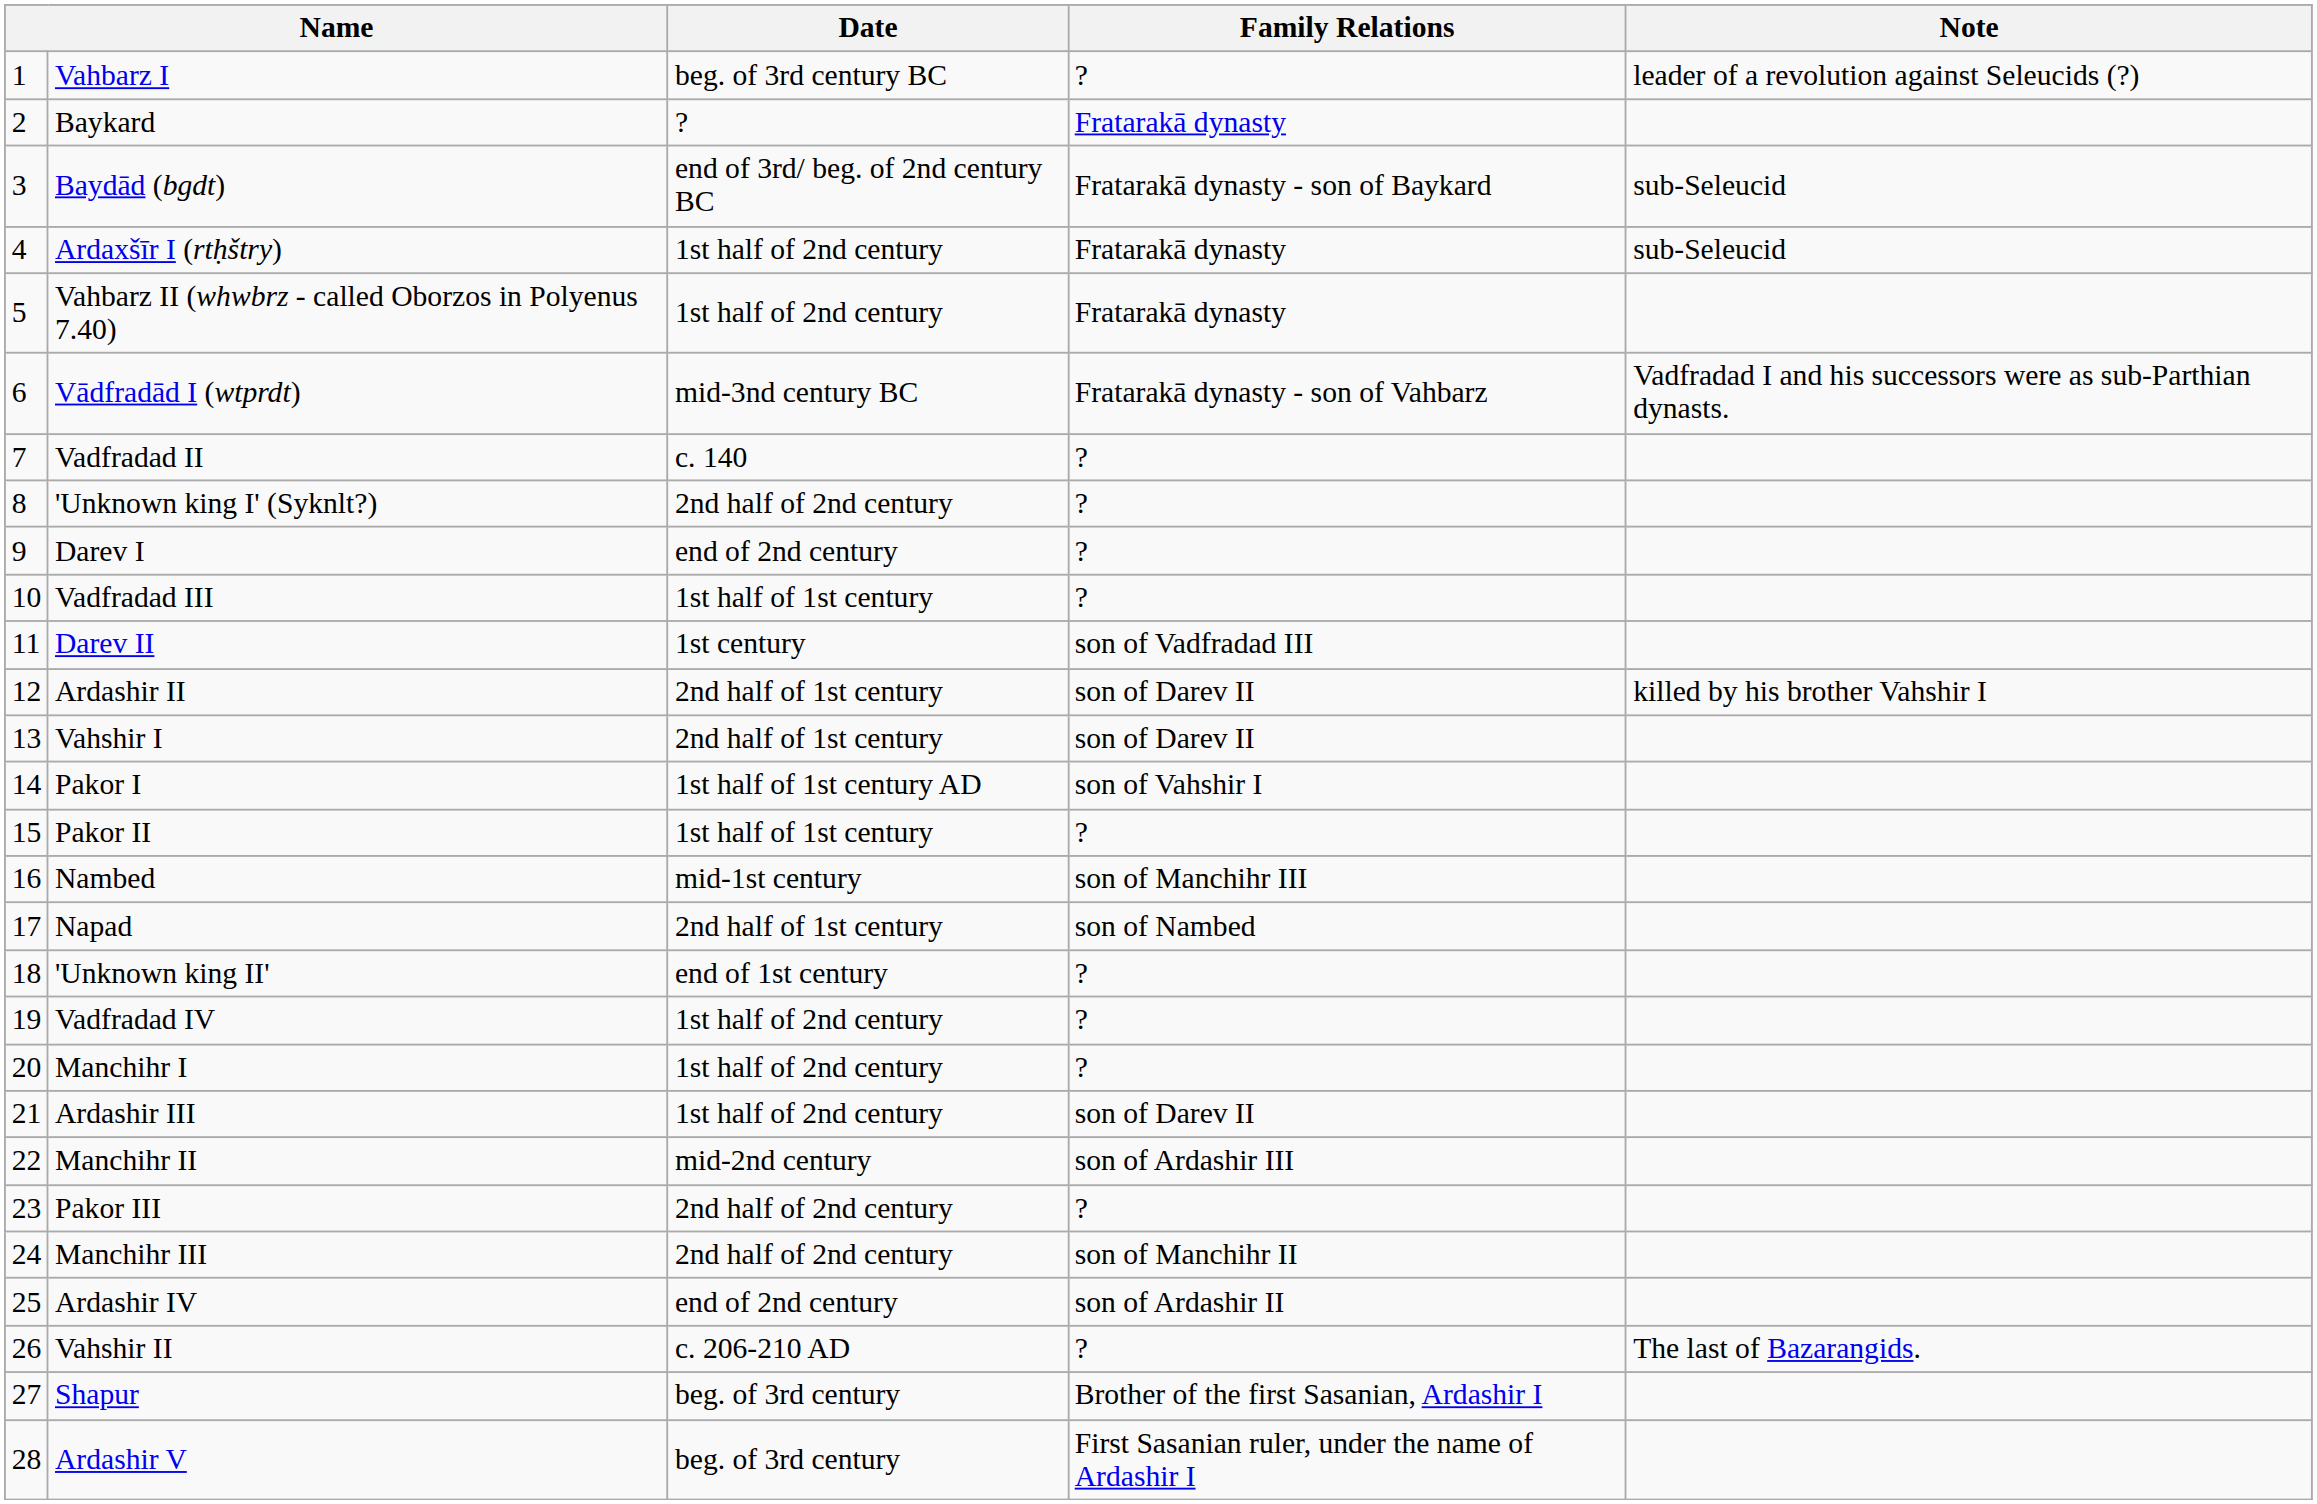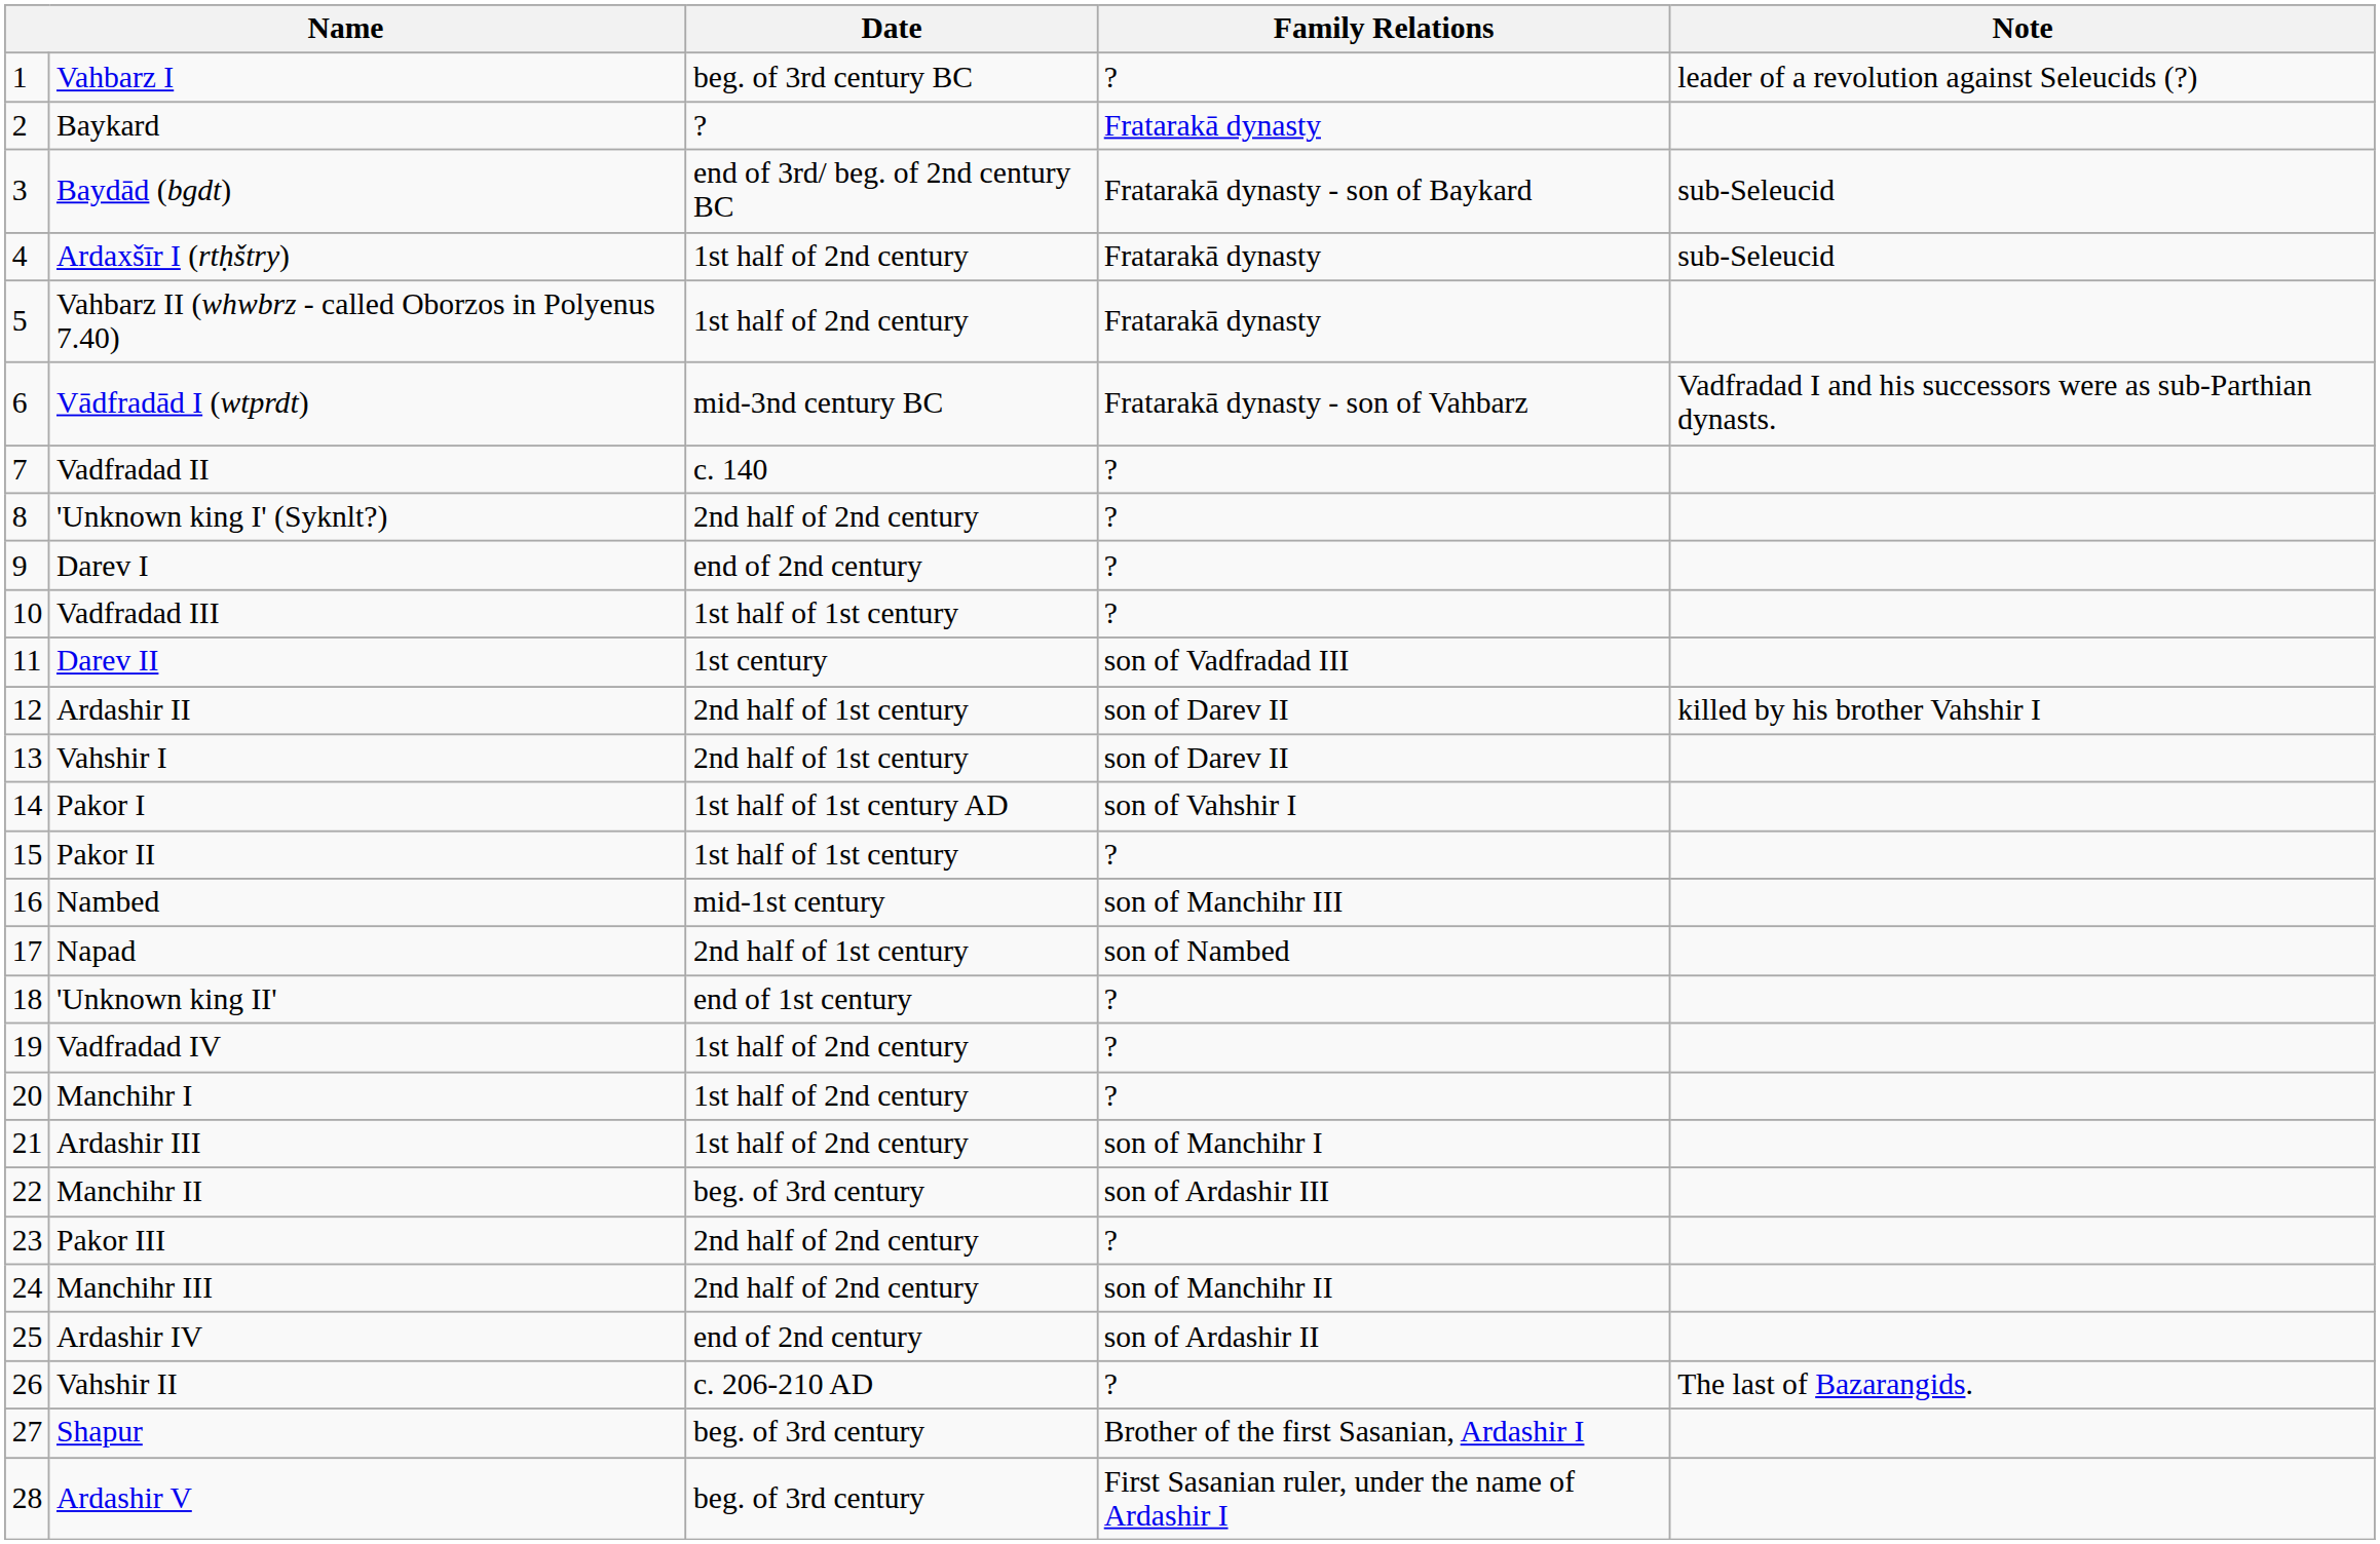 <table class="wikitable">
 <tr>
 <th colspan=2>Name</th>
 <th>Date</th>
 <th>Family Relations</th>
 <th>Note</th>
 </tr>
 <tr>
 <td>1</td>
 <td><a href='#'>Vahbarz I</a></td>
 <td>beg. of 3rd century BC</td>
 <td>?</td>
 <td>leader of a revolution against Seleucids (?)</td>
 </tr>
 <tr>
 <td>2</td>
 <td>Baykard</td>
 <td>?</td>
 <td><a href='#'>Fratarakā dynasty</a></td>
 <td></td>
 </tr>
 <tr>
 <td>3</td>
 <td><a href='#'>Baydād</a> (<em>bgdt</em>)</td>
 <td>end of 3rd/ beg. of 2nd century BC</td>
 <td>Fratarakā dynasty - son of Baykard</td>
 <td>sub-Seleucid</td>
 </tr>
 <tr>
 <td>4</td>
 <td><a href='#'>Ardaxšīr I</a> (<em>rtḥštry</em>)</td>
 <td>1st half of 2nd century</td>
 <td>Fratarakā dynasty</td>
 <td>sub-Seleucid</td>
 </tr>
 <tr>
 <td>5</td>
 <td>Vahbarz II (<em>whwbrz</em> - called Oborzos in Polyenus 7.40)</td>
 <td>1st half of 2nd century</td>
 <td>Fratarakā dynasty</td>
 <td></td>
 </tr>
 <tr>
 <td>6</td>
 <td><a href='#'>Vādfradād I</a> (<em>wtprdt</em>)</td>
 <td>mid-3nd century BC</td>
 <td>Fratarakā dynasty - son of Vahbarz</td>
 <td>Vadfradad I and his successors were as sub-Parthian dynasts.</td>
 </tr>
 <tr>
 <td>7</td>
 <td>Vadfradad II</td>
 <td>c. 140</td>
 <td>?</td>
 <td></td>
 </tr>
 <tr>
 <td>8</td>
 <td>'Unknown king I' (Syknlt?)</td>
 <td>2nd half of 2nd century</td>
 <td>?</td>
 <td></td>
 </tr>
 <tr>
 <td>9</td>
 <td>Darev I</td>
 <td>end of 2nd century</td>
 <td>?</td>
 <td></td>
 </tr>
 <tr>
 <td>10</td>
 <td>Vadfradad III</td>
 <td>1st half of 1st century</td>
 <td>?</td>
 <td></td>
 </tr>
 <tr>
 <td>11</td>
 <td><a href='#'>Darev II</a></td>
 <td>1st century</td>
 <td>son of Vadfradad III</td>
 <td></td>
 </tr>
 <tr>
 <td>12</td>
 <td>Ardashir II</td>
 <td>2nd half of 1st century</td>
 <td>son of Darev II</td>
 <td>killed by his brother Vahshir I</td>
 </tr>
 <tr>
 <td>13</td>
 <td>Vahshir I</td>
 <td>2nd half of 1st century</td>
 <td>son of Darev II</td>
 <td></td>
 </tr>
 <tr>
 <td>14</td>
 <td>Pakor I</td>
 <td>1st half of 1st century AD</td>
 <td>son of Vahshir I</td>
 <td></td>
 </tr>
 <tr>
 <td>15</td>
 <td>Pakor II</td>
 <td>1st half of 1st century</td>
 <td>?</td>
 <td></td>
 </tr>
 <tr>
 <td>16</td>
 <td>Nambed</td>
 <td>mid-1st century</td>
 <td>son of Manchihr III</td>
 <td></td>
 </tr>
 <tr>
 <td>17</td>
 <td>Napad</td>
 <td>2nd half of 1st century</td>
 <td>son of Nambed</td>
 <td></td>
 </tr>
 <tr>
 <td>18</td>
 <td>'Unknown king II'</td>
 <td>end of 1st century</td>
 <td>?</td>
 <td></td>
 </tr>
 <tr>
 <td>19</td>
 <td>Vadfradad IV</td>
 <td>1st half of 2nd century</td>
 <td>?</td>
 <td></td>
 </tr>
 <tr>
 <td>20</td>
 <td>Manchihr I</td>
 <td>1st half of 2nd century</td>
 <td>?</td>
 <td></td>
 </tr>
 <tr>
 <td>21</td>
 <td>Ardashir III</td>
 <td>1st half of 2nd century</td>
-<td>son of Darev II</td>
+<td>son of Manchihr I</td>
 <td></td>
 </tr>
 <tr>
 <td>22</td>
 <td>Manchihr II</td>
-<td>mid-2nd century</td>
+<td>beg. of 3rd century</td>
 <td>son of Ardashir III</td>
 <td></td>
 </tr>
 <tr>
 <td>23</td>
 <td>Pakor III</td>
 <td>2nd half of 2nd century</td>
 <td>?</td>
 <td></td>
 </tr>
 <tr>
 <td>24</td>
 <td>Manchihr III</td>
 <td>2nd half of 2nd century</td>
 <td>son of Manchihr II</td>
 <td></td>
 </tr>
 <tr>
 <td>25</td>
 <td>Ardashir IV</td>
 <td>end of 2nd century</td>
 <td>son of Ardashir II</td>
 <td></td>
 </tr>
 <tr>
 <td>26</td>
 <td>Vahshir II</td>
 <td>c. 206-210 AD</td>
 <td>?</td>
 <td>The last of <a href='#'>Bazarangids</a>.</td>
 </tr>
 <tr>
 <td>27</td>
 <td><a href='#'>Shapur</a></td>
 <td>beg. of 3rd century</td>
 <td>Brother of the first Sasanian, <a href='#'>Ardashir I</a></td>
 <td></td>
 </tr>
 <tr>
 <td>28</td>
 <td><a href='#'>Ardashir V</a></td>
 <td>beg. of 3rd century</td>
 <td>First Sasanian ruler, under the name of <a href='#'>Ardashir I</a></td>
 <td></td>
 </tr>
 <tr>
 </tr>
 </table>
